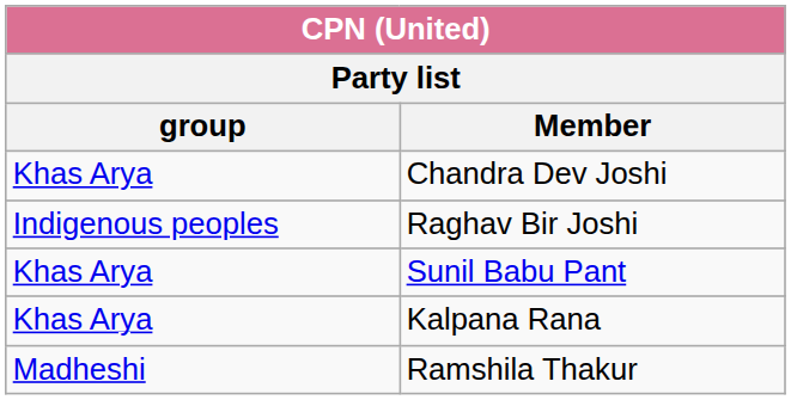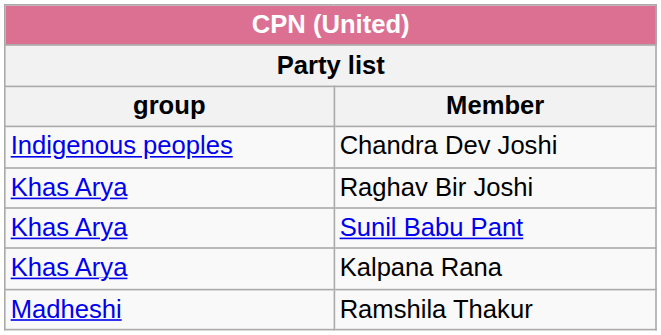 <table role="presentation" class="wikitable mw-collapsible mw-collapsed">
 <tr>
 <th colspan="2" style="width: 300pt; background:palevioletred; color: white;">CPN (United)</th>
 </tr>
 <tr>
 <th colspan="2">Party list</th>
 </tr>
 <tr>
 <th> group</th>
 <th>Member</th>
 </tr>
 <tr>
-<td><a href='#'>Khas Arya</a></td>
+<td><a href='#'>Indigenous peoples</a></td>
 <td>Chandra Dev Joshi</td>
 </tr>
 <tr>
-<td><a href='#'>Indigenous peoples</a></td>
+<td><a href='#'>Khas Arya</a></td>
 <td>Raghav Bir Joshi</td>
 </tr>
 <tr>
 <td><a href='#'>Khas Arya</a></td>
 <td><a href='#'>Sunil Babu Pant</a></td>
 </tr>
 <tr>
 <td><a href='#'>Khas Arya</a></td>
 <td>Kalpana Rana</td>
 </tr>
 <tr>
 <td><a href='#'>Madheshi</a></td>
 <td>Ramshila Thakur</td>
 </tr>
 </table>
